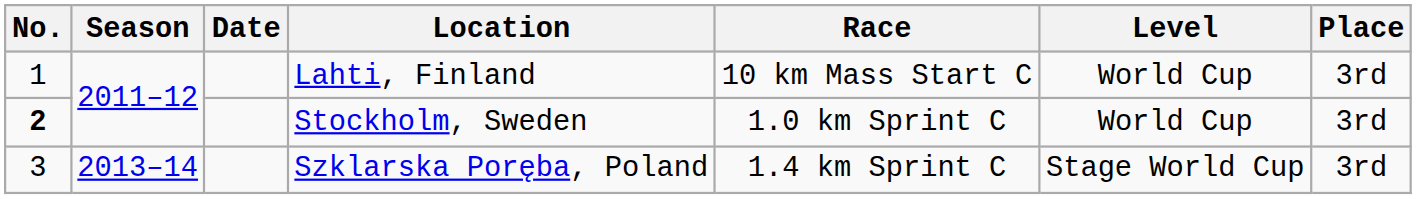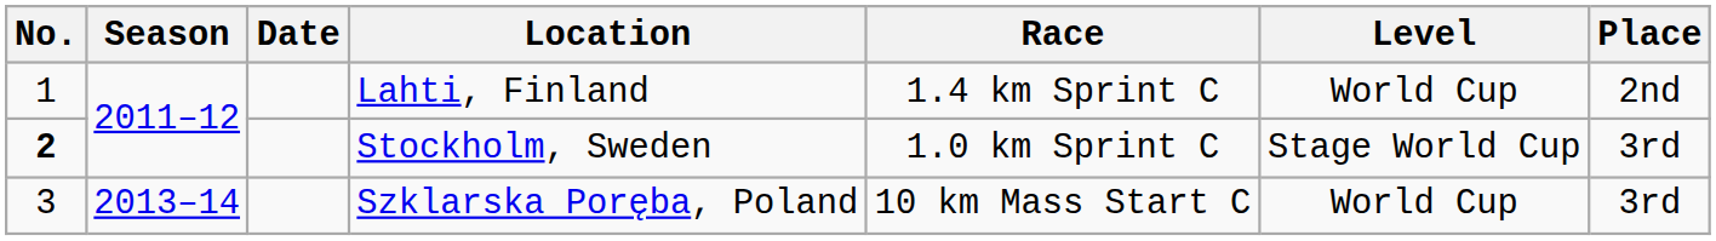 <table class="wikitable sortable" style="text-align: center;">
 <tr>
 <th scope="col">No.</th>
 <th scope="col">Season</th>
 <th scope="col">Date</th>
 <th scope="col">Location</th>
 <th scope="col">Race</th>
 <th scope="col">Level</th>
 <th scope="col">Place</th>
 </tr>
 <tr>
 <td>1</td>
 <td rowspan="2"><a href='#'>2011–12</a></td>
 <td style="text-align: right;"></td>
 <td style="text-align: left;"> <a href='#'>Lahti</a>, Finland</td>
-<td>10 km Mass Start C</td>
+<td>1.4 km Sprint C</td>
 <td>World Cup</td>
-<td>3rd</td>
+<td>2nd</td>
 </tr>
 <tr>
 <td><strong>2</strong></td>
 <td style="text-align: right;"></td>
 <td style="text-align: left;"> <a href='#'>Stockholm</a>, Sweden</td>
 <td>1.0 km Sprint C</td>
-<td>World Cup</td>
+<td>Stage World Cup</td>
 <td>3rd</td>
 </tr>
 <tr>
 <td>3</td>
 <td><a href='#'>2013–14</a></td>
 <td style="text-align: right;"></td>
 <td style="text-align: left;"> <a href='#'>Szklarska Poręba</a>, Poland</td>
-<td>1.4 km Sprint C</td>
-<td>Stage World Cup</td>
+<td>10 km Mass Start C</td>
+<td>World Cup</td>
 <td>3rd</td>
 </tr>
 </table>
